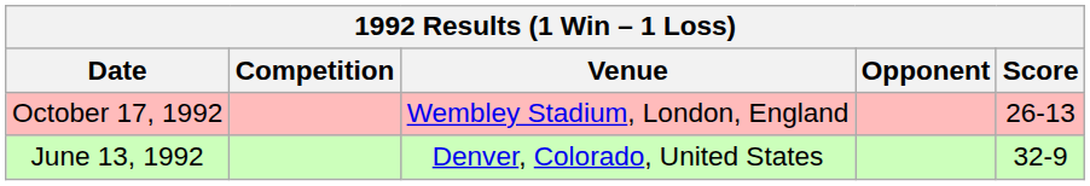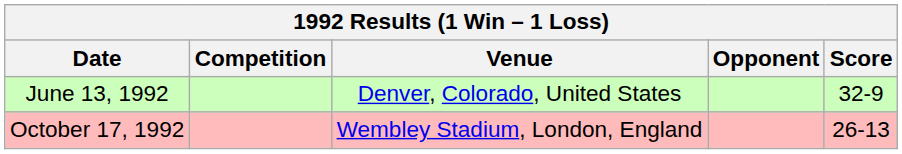 <table class="wikitable sortable">
 <tr>
 <th colspan="5"><strong>1992 Results (1 Win – 1 Loss)</strong></th>
 </tr>
 <tr>
 <th>Date</th>
 <th>Competition</th>
 <th>Venue</th>
 <th>Opponent</th>
 <th>Score</th>
 </tr>
+<tr style="background:#cfb;">
+<td align=center>June 13, 1992</td>
+<td align=center></td>
+<td align=center><a href='#'>Denver</a>, <a href='#'>Colorado</a>, United States</td>
+<td></td>
+<td align=center>32-9</td>
+</tr>
 <tr style="background:#fbb;">
 <td align=center>October 17, 1992</td>
 <td align=center></td>
 <td align=center><a href='#'>Wembley Stadium</a>, London, England</td>
 <td></td>
 <td align=center>26-13</td>
 </tr>
-<tr style="background:#cfb;">
-<td align=center>June 13, 1992</td>
-<td align=center></td>
-<td align=center><a href='#'>Denver</a>, <a href='#'>Colorado</a>, United States</td>
-<td></td>
-<td align=center>32-9</td>
-</tr>
 </table>
